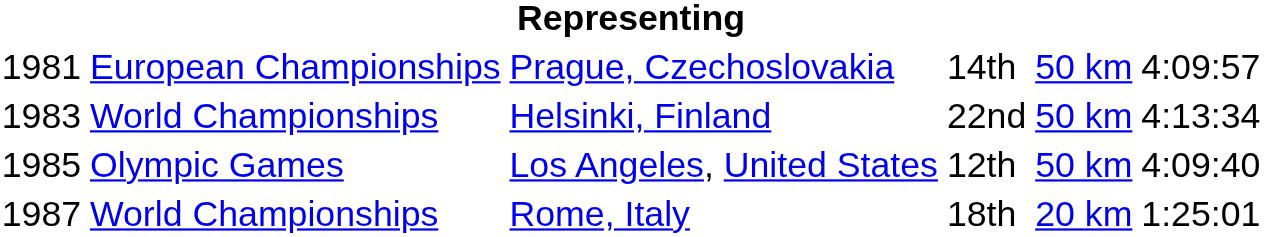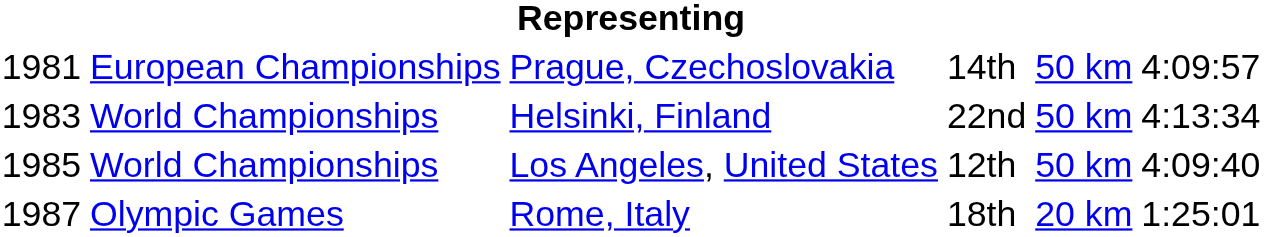 <table>
 <tr>
 <th colspan="6">Representing </th>
 </tr>
 <tr>
 <td>1981</td>
 <td><a href='#'>European Championships</a></td>
 <td><a href='#'>Prague, Czechoslovakia</a></td>
 <td>14th</td>
 <td><a href='#'>50 km</a></td>
 <td>4:09:57</td>
 </tr>
 <tr>
 <td>1983</td>
 <td><a href='#'>World Championships</a></td>
 <td><a href='#'>Helsinki, Finland</a></td>
 <td>22nd</td>
 <td><a href='#'>50 km</a></td>
 <td>4:13:34</td>
 </tr>
 <tr>
 <td>1985</td>
-<td><a href='#'>Olympic Games</a></td>
+<td><a href='#'>World Championships</a></td>
 <td><a href='#'>Los Angeles</a>, <a href='#'>United States</a></td>
 <td>12th</td>
 <td><a href='#'>50 km</a></td>
 <td>4:09:40</td>
 </tr>
 <tr>
 <td>1987</td>
-<td><a href='#'>World Championships</a></td>
+<td><a href='#'>Olympic Games</a></td>
 <td><a href='#'>Rome, Italy</a></td>
 <td>18th</td>
 <td><a href='#'>20 km</a></td>
 <td>1:25:01</td>
 </tr>
 </table>
